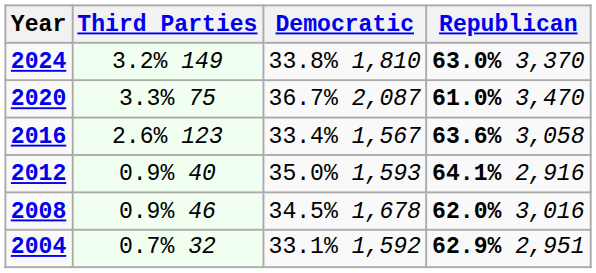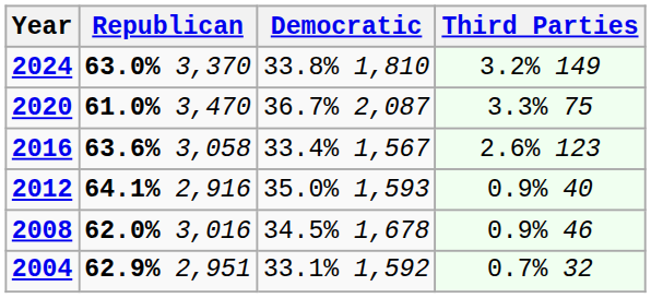 <table class="wikitable" style="float:right; font-size:95%;">
 <tr bgcolor=lightgrey>
 <th>Year</th>
+<th><a href='#'>Republican</a></th>
+<th><a href='#'>Democratic</a></th>
 <th><a href='#'>Third Parties</a></th>
-<th><a href='#'>Democratic</a></th>
-<th><a href='#'>Republican</a></th>
 </tr>
 <tr>
 <td style="text-align:center;" ><strong><a href='#'>2024</a></strong></td>
+<td style="text-align:center;" ><strong>63.0%</strong> <em>3,370</em></td>
+<td style="text-align:center;" >33.8% <em>1,810</em></td>
 <td style="text-align:center; background:honeyDew;">3.2% <em>149</em></td>
-<td style="text-align:center;" >33.8% <em>1,810</em></td>
-<td style="text-align:center;" ><strong>63.0%</strong> <em>3,370</em></td>
 </tr>
 <tr>
 <td style="text-align:center;" ><strong><a href='#'>2020</a></strong></td>
+<td style="text-align:center;" ><strong>61.0%</strong> <em>3,470</em></td>
+<td style="text-align:center;" >36.7% <em>2,087</em></td>
 <td style="text-align:center; background:honeyDew;">3.3% <em>75</em></td>
-<td style="text-align:center;" >36.7% <em>2,087</em></td>
-<td style="text-align:center;" ><strong>61.0%</strong> <em>3,470</em></td>
 </tr>
 <tr>
 <td style="text-align:center;" ><strong><a href='#'>2016</a></strong></td>
+<td style="text-align:center;" ><strong>63.6%</strong> <em>3,058</em></td>
+<td style="text-align:center;" >33.4% <em>1,567</em></td>
 <td style="text-align:center; background:honeyDew;">2.6% <em>123</em></td>
-<td style="text-align:center;" >33.4% <em>1,567</em></td>
-<td style="text-align:center;" ><strong>63.6%</strong> <em>3,058</em></td>
 </tr>
 <tr>
 <td style="text-align:center;" ><strong><a href='#'>2012</a></strong></td>
+<td style="text-align:center;" ><strong>64.1%</strong> <em>2,916</em></td>
+<td style="text-align:center;" >35.0% <em>1,593</em></td>
 <td style="text-align:center; background:honeyDew;">0.9% <em>40</em></td>
-<td style="text-align:center;" >35.0% <em>1,593</em></td>
-<td style="text-align:center;" ><strong>64.1%</strong> <em>2,916</em></td>
 </tr>
 <tr>
 <td style="text-align:center;" ><strong><a href='#'>2008</a></strong></td>
+<td style="text-align:center;" ><strong>62.0%</strong> <em>3,016</em></td>
+<td style="text-align:center;" >34.5% <em>1,678</em></td>
 <td style="text-align:center; background:honeyDew;">0.9% <em>46</em></td>
-<td style="text-align:center;" >34.5% <em>1,678</em></td>
-<td style="text-align:center;" ><strong>62.0%</strong> <em>3,016</em></td>
 </tr>
 <tr>
 <td style="text-align:center;" ><strong><a href='#'>2004</a></strong></td>
+<td style="text-align:center;" ><strong>62.9%</strong> <em>2,951</em></td>
+<td style="text-align:center;" >33.1% <em>1,592</em></td>
 <td style="text-align:center; background:honeyDew;">0.7% <em>32</em></td>
-<td style="text-align:center;" >33.1% <em>1,592</em></td>
-<td style="text-align:center;" ><strong>62.9%</strong> <em>2,951</em></td>
 </tr>
 </table>
